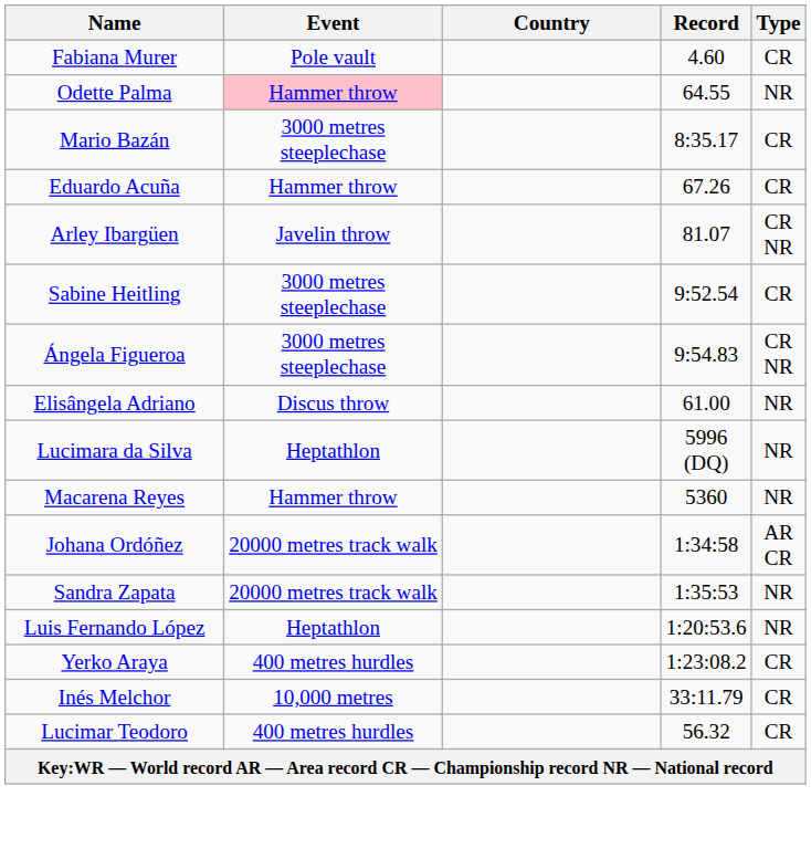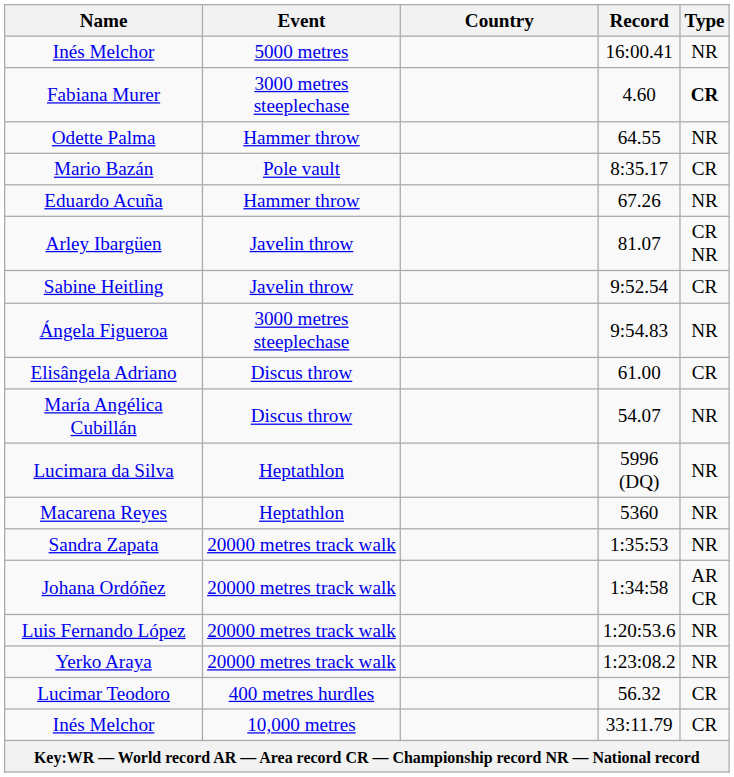 <table class="wikitable sortable" style="text-align: center; font-size:95%">
 <tr>
 <th width="150">Name</th>
 <th width="150">Event</th>
 <th width="150">Country</th>
 <th width="25">Record</th>
 <th width="25">Type</th>
 </tr>
 <tr>
+<td><a href='#'>Inés Melchor</a></td>
+<td><a href='#'>5000 metres</a></td>
+<td></td>
+<td>16:00.41</td>
+<td>NR</td>
+</tr>
+<tr>
 <td><a href='#'>Fabiana Murer</a></td>
-<td><a href='#'>Pole vault</a></td>
+<td><a href='#'>3000 metres steeplechase</a></td>
 <td></td>
 <td>4.60</td>
-<td>CR</td>
+<td><strong>CR</strong></td>
 </tr>
 <tr>
 <td><a href='#'>Odette Palma</a></td>
-<td style="background: pink;"><a href='#'>Hammer throw</a></td>
+<td><a href='#'>Hammer throw</a></td>
 <td></td>
 <td>64.55</td>
 <td>NR</td>
 </tr>
 <tr>
 <td><a href='#'>Mario Bazán</a></td>
-<td><a href='#'>3000 metres steeplechase</a></td>
+<td><a href='#'>Pole vault</a></td>
 <td></td>
 <td>8:35.17</td>
 <td>CR</td>
 </tr>
 <tr>
 <td><a href='#'>Eduardo Acuña</a></td>
 <td><a href='#'>Hammer throw</a></td>
 <td></td>
 <td>67.26</td>
-<td>CR</td>
+<td>NR</td>
 </tr>
 <tr>
 <td><a href='#'>Arley Ibargüen</a></td>
 <td><a href='#'>Javelin throw</a></td>
 <td></td>
 <td>81.07</td>
 <td>CR NR</td>
 </tr>
 <tr>
 <td><a href='#'>Sabine Heitling</a></td>
-<td><a href='#'>3000 metres steeplechase</a></td>
+<td><a href='#'>Javelin throw</a></td>
 <td></td>
 <td>9:52.54</td>
 <td>CR</td>
 </tr>
 <tr>
 <td><a href='#'>Ángela Figueroa</a></td>
 <td><a href='#'>3000 metres steeplechase</a></td>
 <td></td>
 <td>9:54.83</td>
-<td>CR NR</td>
+<td>NR</td>
 </tr>
 <tr>
 <td><a href='#'>Elisângela Adriano</a></td>
 <td><a href='#'>Discus throw</a></td>
 <td></td>
 <td>61.00</td>
+<td>CR</td>
+</tr>
+<tr>
+<td><a href='#'>María Angélica Cubillán</a></td>
+<td><a href='#'>Discus throw</a></td>
+<td></td>
+<td>54.07</td>
 <td>NR</td>
 </tr>
 <tr>
 <td><a href='#'>Lucimara da Silva</a></td>
 <td><a href='#'>Heptathlon</a></td>
 <td></td>
 <td>5996 (DQ)</td>
 <td>NR</td>
 </tr>
 <tr>
 <td><a href='#'>Macarena Reyes</a></td>
-<td><a href='#'>Hammer throw</a></td>
+<td><a href='#'>Heptathlon</a></td>
 <td></td>
 <td>5360</td>
+<td>NR</td>
+</tr>
+<tr>
+<td><a href='#'>Sandra Zapata</a></td>
+<td><a href='#'>20000 metres track walk</a></td>
+<td></td>
+<td>1:35:53</td>
 <td>NR</td>
 </tr>
 <tr>
 <td><a href='#'>Johana Ordóñez</a></td>
 <td><a href='#'>20000 metres track walk</a></td>
 <td></td>
 <td>1:34:58</td>
 <td>AR CR</td>
 </tr>
 <tr>
-<td><a href='#'>Sandra Zapata</a></td>
+<td><a href='#'>Luis Fernando López</a></td>
 <td><a href='#'>20000 metres track walk</a></td>
-<td></td>
-<td>1:35:53</td>
-<td>NR</td>
-</tr>
-<tr>
-<td><a href='#'>Luis Fernando López</a></td>
-<td><a href='#'>Heptathlon</a></td>
 <td></td>
 <td>1:20:53.6</td>
 <td>NR</td>
 </tr>
 <tr>
 <td><a href='#'>Yerko Araya</a></td>
+<td><a href='#'>20000 metres track walk</a></td>
+<td></td>
+<td>1:23:08.2</td>
+<td>NR</td>
+</tr>
+<tr>
+<td><a href='#'>Lucimar Teodoro</a></td>
 <td><a href='#'>400 metres hurdles</a></td>
 <td></td>
-<td>1:23:08.2</td>
+<td>56.32</td>
 <td>CR</td>
 </tr>
 <tr>
 <td><a href='#'>Inés Melchor</a></td>
 <td><a href='#'>10,000 metres</a></td>
 <td></td>
 <td>33:11.79</td>
 <td>CR</td>
 </tr>
 <tr>
-<td><a href='#'>Lucimar Teodoro</a></td>
-<td><a href='#'>400 metres hurdles</a></td>
-<td></td>
-<td>56.32</td>
-<td>CR</td>
-</tr>
-<tr>
 <th colspan=5><small>Key:WR — World record  AR — Area record  CR — Championship record  NR — National record</small></th>
 </tr>
 </table>
